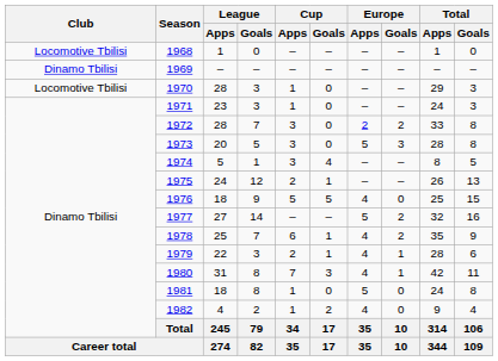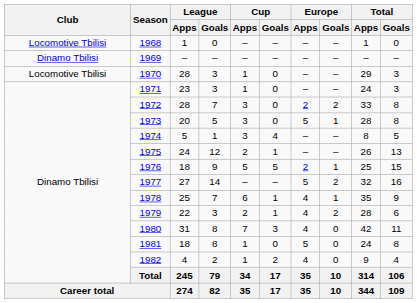 <table class="wikitable" style="text-align:center">
 <tr>
 <th rowspan="2" width="200">Club</th>
 <th rowspan="2">Season</th>
 <th colspan="2">League</th>
 <th colspan="2">Cup</th>
 <th colspan="2">Europe</th>
 <th colspan="2">Total</th>
 </tr>
 <tr>
 <th width="40">Apps</th>
 <th width="40">Goals</th>
 <th width="40">Apps</th>
 <th width="40">Goals</th>
 <th width="40">Apps</th>
 <th width="40">Goals</th>
 <th width="40">Apps</th>
 <th width="40">Goals</th>
 </tr>
 <tr>
 <td><a href='#'>Locomotive Tbilisi</a></td>
 <td><a href='#'>1968</a></td>
 <td>1</td>
 <td>0</td>
 <td>–</td>
 <td>–</td>
 <td>–</td>
 <td>–</td>
 <td>1</td>
 <td>0</td>
 </tr>
 <tr>
 <td><a href='#'>Dinamo Tbilisi</a></td>
 <td><a href='#'>1969</a></td>
 <td>–</td>
 <td>–</td>
 <td>–</td>
 <td>–</td>
 <td>–</td>
 <td>–</td>
 <td>–</td>
 <td>–</td>
 </tr>
 <tr>
 <td>Locomotive Tbilisi</td>
 <td><a href='#'>1970</a></td>
 <td>28</td>
 <td>3</td>
 <td>1</td>
 <td>0</td>
 <td>–</td>
 <td>–</td>
 <td>29</td>
 <td>3</td>
 </tr>
 <tr>
 <td rowspan="13">Dinamo Tbilisi</td>
 <td><a href='#'>1971</a></td>
 <td>23</td>
 <td>3</td>
 <td>1</td>
 <td>0</td>
 <td>–</td>
 <td>–</td>
 <td>24</td>
 <td>3</td>
 </tr>
 <tr>
 <td><a href='#'>1972</a></td>
 <td>28</td>
 <td>7</td>
 <td>3</td>
 <td>0</td>
 <td><a href='#'>2</a></td>
 <td>2</td>
 <td>33</td>
 <td>8</td>
 </tr>
 <tr>
 <td><a href='#'>1973</a></td>
 <td>20</td>
 <td>5</td>
 <td>3</td>
 <td>0</td>
 <td>5</td>
-<td>3</td>
+<td>1</td>
 <td>28</td>
 <td>8</td>
 </tr>
 <tr>
 <td><a href='#'>1974</a></td>
 <td>5</td>
 <td>1</td>
 <td>3</td>
 <td>4</td>
 <td>–</td>
 <td>–</td>
 <td>8</td>
 <td>5</td>
 </tr>
 <tr>
 <td><a href='#'>1975</a></td>
 <td>24</td>
 <td>12</td>
 <td>2</td>
 <td>1</td>
 <td>–</td>
 <td>–</td>
 <td>26</td>
 <td>13</td>
 </tr>
 <tr>
 <td><a href='#'>1976</a></td>
 <td>18</td>
 <td>9</td>
 <td>5</td>
 <td>5</td>
-<td>4</td>
-<td>0</td>
+<td><a href='#'>2</a></td>
+<td>1</td>
 <td>25</td>
 <td>15</td>
 </tr>
 <tr>
 <td><a href='#'>1977</a></td>
 <td>27</td>
 <td>14</td>
 <td>–</td>
 <td>–</td>
 <td>5</td>
 <td>2</td>
 <td>32</td>
 <td>16</td>
 </tr>
 <tr>
 <td><a href='#'>1978</a></td>
 <td>25</td>
 <td>7</td>
 <td>6</td>
 <td>1</td>
 <td>4</td>
-<td>2</td>
+<td>1</td>
 <td>35</td>
 <td>9</td>
 </tr>
 <tr>
 <td><a href='#'>1979</a></td>
 <td>22</td>
 <td>3</td>
 <td>2</td>
 <td>1</td>
 <td>4</td>
-<td>1</td>
+<td>2</td>
 <td>28</td>
 <td>6</td>
 </tr>
 <tr>
 <td><a href='#'>1980</a></td>
 <td>31</td>
 <td>8</td>
 <td>7</td>
 <td>3</td>
 <td>4</td>
-<td>1</td>
+<td>0</td>
 <td>42</td>
 <td>11</td>
 </tr>
 <tr>
 <td><a href='#'>1981</a></td>
 <td>18</td>
 <td>8</td>
 <td>1</td>
 <td>0</td>
 <td>5</td>
 <td>0</td>
 <td>24</td>
 <td>8</td>
 </tr>
 <tr>
 <td><a href='#'>1982</a></td>
 <td>4</td>
 <td>2</td>
 <td>1</td>
 <td>2</td>
 <td>4</td>
 <td>0</td>
 <td>9</td>
 <td>4</td>
 </tr>
 <tr>
 <th>Total</th>
 <th>245</th>
 <th>79</th>
 <th>34</th>
 <th>17</th>
 <th>35</th>
 <th>10</th>
 <th>314</th>
 <th>106</th>
 </tr>
 <tr>
 <th colspan="2">Career total</th>
 <th>274</th>
 <th>82</th>
 <th>35</th>
 <th>17</th>
 <th>35</th>
 <th>10</th>
 <th>344</th>
 <th>109</th>
 </tr>
 </table>
